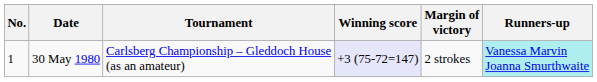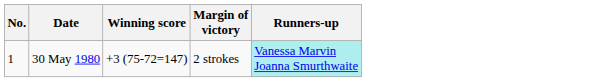 <table class="wikitable" style="font-size:95%;">
 <tr>
 <th>No.</th>
 <th>Date</th>
-<th>Tournament</th>
 <th>Winning score</th>
 <th>Margin of<br>victory</th>
 <th>Runners-up</th>
 </tr>
 <tr>
 <td>1</td>
 <td>30 May <a href='#'>1980</a></td>
-<td><a href='#'>Carlsberg Championship – Gleddoch House</a><br>(as an amateur)</td>
-<td style="background: lavender;">+3 (75-72=147)</td>
+<td>+3 (75-72=147)</td>
 <td>2 strokes</td>
 <td style="background: paleturquoise;"> <a href='#'>Vanessa Marvin</a><br> <a href='#'>Joanna Smurthwaite</a></td>
 </tr>
 </table>
